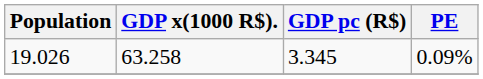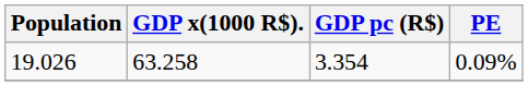 <table class="wikitable" border="1">
 <tr>
 <th>Population</th>
 <th><a href='#'>GDP</a> x(1000 R$).</th>
 <th><a href='#'>GDP pc</a> (R$)</th>
 <th><a href='#'>PE</a></th>
 </tr>
 <tr>
 <td>19.026</td>
 <td>63.258</td>
-<td>3.345</td>
+<td>3.354</td>
 <td>0.09%</td>
 </tr>
 <tr>
 </tr>
 </table>
